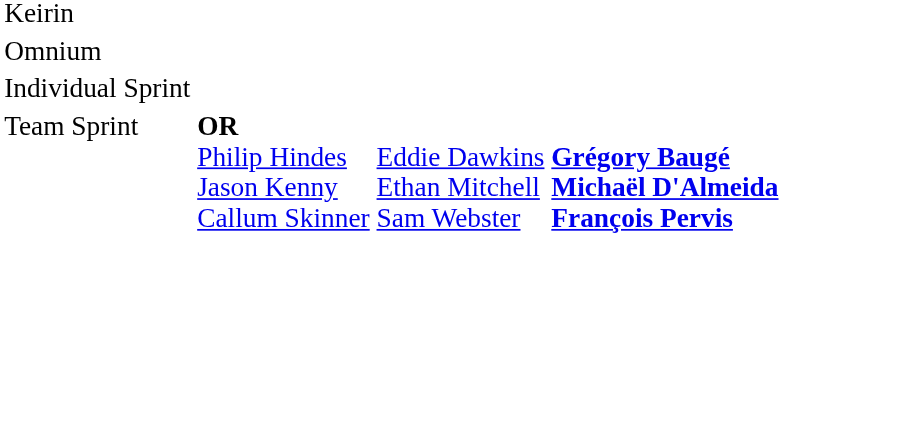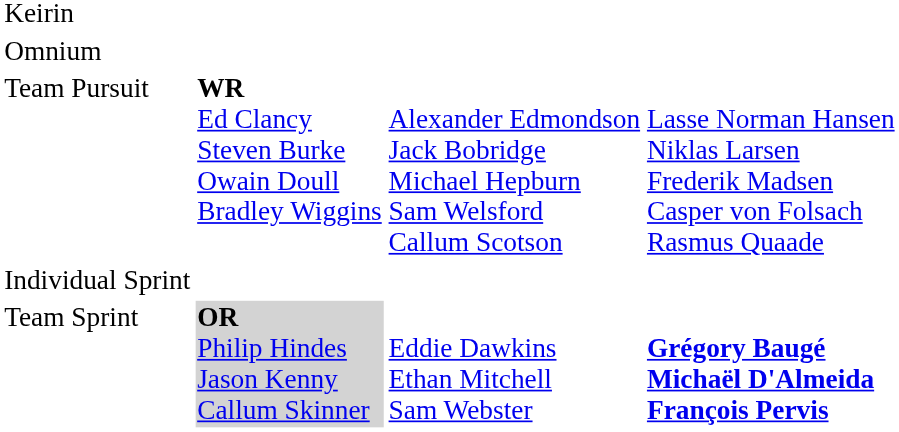 <table>
 <tr>
 <td>Keirin<br></td>
 <td></td>
 <td></td>
 <td></td>
 </tr>
 <tr>
 <td>Omnium<br></td>
 <td></td>
 <td></td>
 <td></td>
 </tr>
 <tr valign="top">
+<td>Team Pursuit<br></td>
+<td> <strong>WR</strong><br><a href='#'>Ed Clancy</a><br><a href='#'>Steven Burke</a><br><a href='#'>Owain Doull</a><br><a href='#'>Bradley Wiggins</a><br> </td>
+<td><br><a href='#'>Alexander Edmondson</a><br><a href='#'>Jack Bobridge</a><br><a href='#'>Michael Hepburn</a><br><a href='#'>Sam Welsford</a><br><a href='#'>Callum Scotson</a></td>
+<td><br><a href='#'>Lasse Norman Hansen</a><br><a href='#'>Niklas Larsen</a><br><a href='#'>Frederik Madsen</a><br><a href='#'>Casper von Folsach</a><br><a href='#'>Rasmus Quaade</a></td>
+</tr>
+<tr valign="top">
 <td>Individual Sprint<br></td>
 <td></td>
 <td></td>
 <td></td>
 </tr>
 <tr valign="top">
 <td>Team Sprint<br></td>
-<td> <strong>OR</strong><br><a href='#'>Philip Hindes</a><br><a href='#'>Jason Kenny</a><br><a href='#'>Callum Skinner</a></td>
+<td style="background: lightgrey;"> <strong>OR</strong><br><a href='#'>Philip Hindes</a><br><a href='#'>Jason Kenny</a><br><a href='#'>Callum Skinner</a></td>
 <td><br><a href='#'>Eddie Dawkins</a><br><a href='#'>Ethan Mitchell</a><br><a href='#'>Sam Webster</a></td>
 <td><strong><br><a href='#'>Grégory Baugé</a><br><a href='#'>Michaël D'Almeida</a><br><a href='#'>François Pervis</a></strong></td>
 </tr>
 </table>
